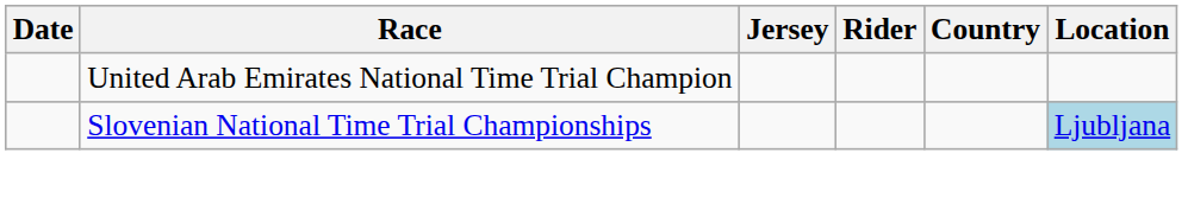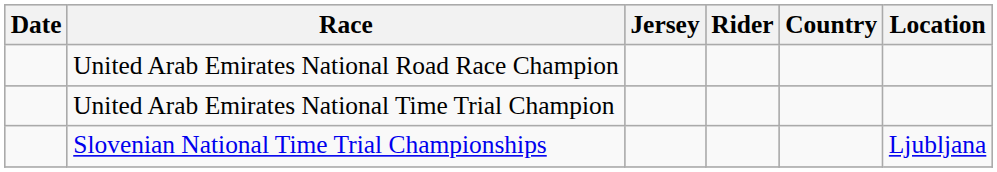 <table class="wikitable">
 <tr>
 <th>Date</th>
 <th>Race</th>
 <th>Jersey</th>
 <th>Rider</th>
 <th>Country</th>
 <th>Location</th>
+</tr>
+<tr>
+<td></td>
+<td>United Arab Emirates National Road Race Champion</td>
+<td></td>
+<td></td>
+<td></td>
+<td></td>
 </tr>
 <tr>
 <td></td>
 <td>United Arab Emirates National Time Trial Champion</td>
 <td></td>
 <td></td>
 <td></td>
 <td></td>
 </tr>
 <tr>
 <td></td>
 <td><a href='#'>Slovenian National Time Trial Championships</a></td>
 <td></td>
 <td></td>
 <td></td>
-<td style="background: lightblue;"><a href='#'>Ljubljana</a></td>
+<td><a href='#'>Ljubljana</a></td>
 </tr>
 </table>
